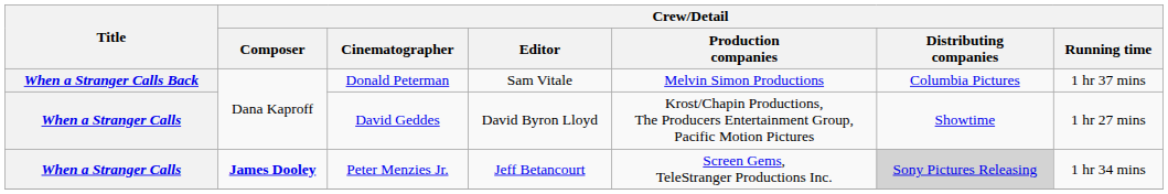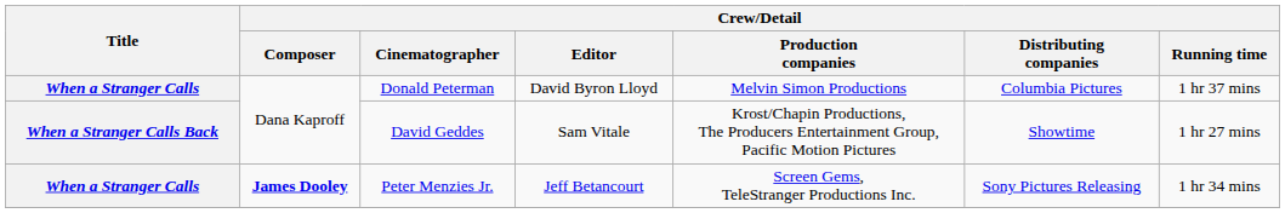 <table class="wikitable sortable" style="text-align:center; width:99%;">
 <tr>
 <th rowspan="2">Title</th>
 <th colspan="7">Crew/Detail</th>
 </tr>
 <tr>
 <th style="text-align:center;">Composer</th>
 <th style="text-align:center;">Cinematographer</th>
 <th style="text-align:center;">Editor</th>
 <th style="text-align:center;">Production <br>companies</th>
 <th style="text-align:center;">Distributing <br>companies</th>
 <th style="text-align:center;">Running time</th>
 </tr>
 <tr>
-<th><em><a href='#'>When a Stranger Calls Back</a></em></th>
+<th><em><a href='#'>When a Stranger Calls</a></em> <br></th>
 <td rowspan="2">Dana Kaproff</td>
 <td><a href='#'>Donald Peterman</a></td>
-<td>Sam Vitale</td>
+<td>David Byron Lloyd</td>
 <td><a href='#'>Melvin Simon Productions</a></td>
 <td><a href='#'>Columbia Pictures</a></td>
 <td>1 hr 37 mins</td>
 </tr>
 <tr>
-<th><em><a href='#'>When a Stranger Calls</a></em> <br></th>
+<th><em><a href='#'>When a Stranger Calls Back</a></em></th>
 <td><a href='#'>David Geddes</a></td>
-<td>David Byron Lloyd</td>
+<td>Sam Vitale</td>
 <td>Krost/Chapin Productions, <br>The Producers Entertainment Group, <br>Pacific Motion Pictures</td>
 <td><a href='#'>Showtime</a></td>
 <td>1 hr 27 mins</td>
 </tr>
 <tr>
 <th><em><a href='#'>When a Stranger Calls</a></em> <br></th>
 <td><strong><a href='#'>James Dooley</a></strong></td>
 <td><a href='#'>Peter Menzies Jr.</a></td>
 <td><a href='#'>Jeff Betancourt</a></td>
 <td><a href='#'>Screen Gems</a>, <br>TeleStranger Productions Inc.</td>
-<td style="background: lightgrey;"><a href='#'>Sony Pictures Releasing</a></td>
+<td><a href='#'>Sony Pictures Releasing</a></td>
 <td>1 hr 34 mins</td>
 </tr>
 <tr>
 </tr>
 </table>
